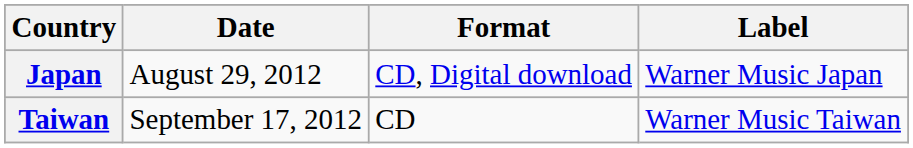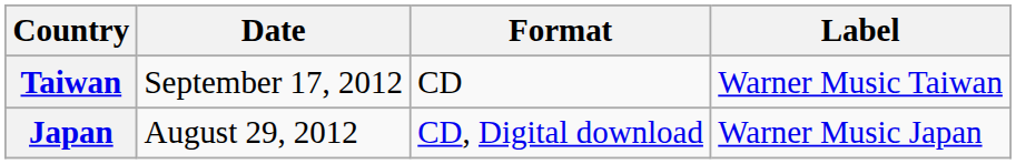 <table class="wikitable plainrowheaders">
 <tr>
 <th scope="col">Country</th>
 <th>Date</th>
 <th>Format</th>
 <th>Label</th>
 </tr>
 <tr>
+<th scope="row" rowspan="1"><a href='#'>Taiwan</a></th>
+<td>September 17, 2012</td>
+<td>CD</td>
+<td><a href='#'>Warner Music Taiwan</a></td>
+</tr>
+<tr>
 <th scope="row" rowspan="1"><a href='#'>Japan</a></th>
 <td>August 29, 2012</td>
 <td><a href='#'>CD</a>, <a href='#'>Digital download</a></td>
 <td><a href='#'>Warner Music Japan</a></td>
 </tr>
-<tr>
-<th scope="row" rowspan="1"><a href='#'>Taiwan</a></th>
-<td>September 17, 2012</td>
-<td>CD</td>
-<td><a href='#'>Warner Music Taiwan</a></td>
-</tr>
 </table>
